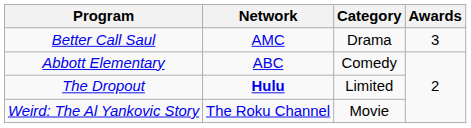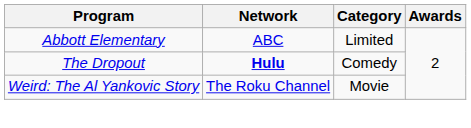 <table class="wikitable" rowspan="2" style="text-align:center" background: #f6e39c;>
 <tr>
 <th scope="col" style="text-align:center;">Program</th>
 <th scope="col" style="text-align:center;">Network</th>
 <th scope="col" style="text-align:center;">Category</th>
 <th scope="col" style="width:55px">Awards</th>
 </tr>
 <tr>
-<td><em><a href='#'>Better Call Saul</a></em></td>
-<td><a href='#'>AMC</a></td>
-<td>Drama</td>
-<td style="text-align:center">3</td>
-</tr>
-<tr>
 <td><em><a href='#'>Abbott Elementary</a></em></td>
 <td><a href='#'>ABC</a></td>
-<td>Comedy</td>
+<td>Limited</td>
 <td rowspan="3" style="text-align:center">2</td>
 </tr>
 <tr>
 <td><em><a href='#'>The Dropout</a></em></td>
 <td><strong><a href='#'>Hulu</a></strong></td>
-<td>Limited</td>
+<td>Comedy</td>
 </tr>
 <tr>
 <td><em><a href='#'>Weird: The Al Yankovic Story</a></em></td>
 <td><a href='#'>The Roku Channel</a></td>
 <td>Movie</td>
 </tr>
 </table>
